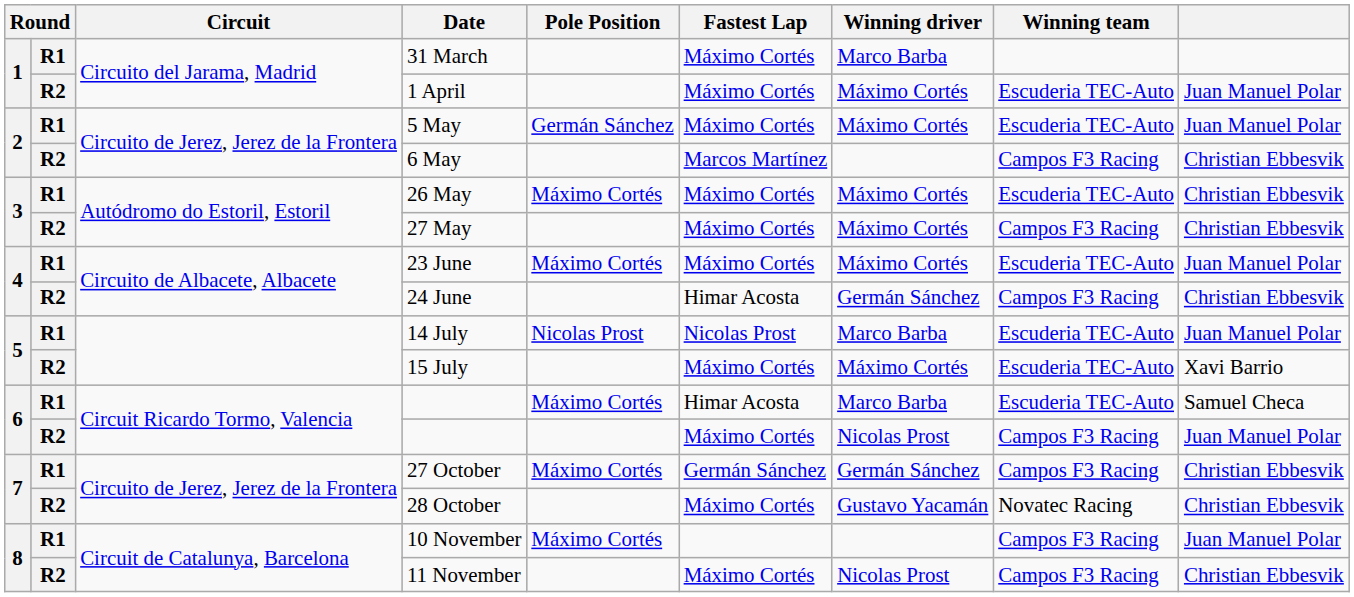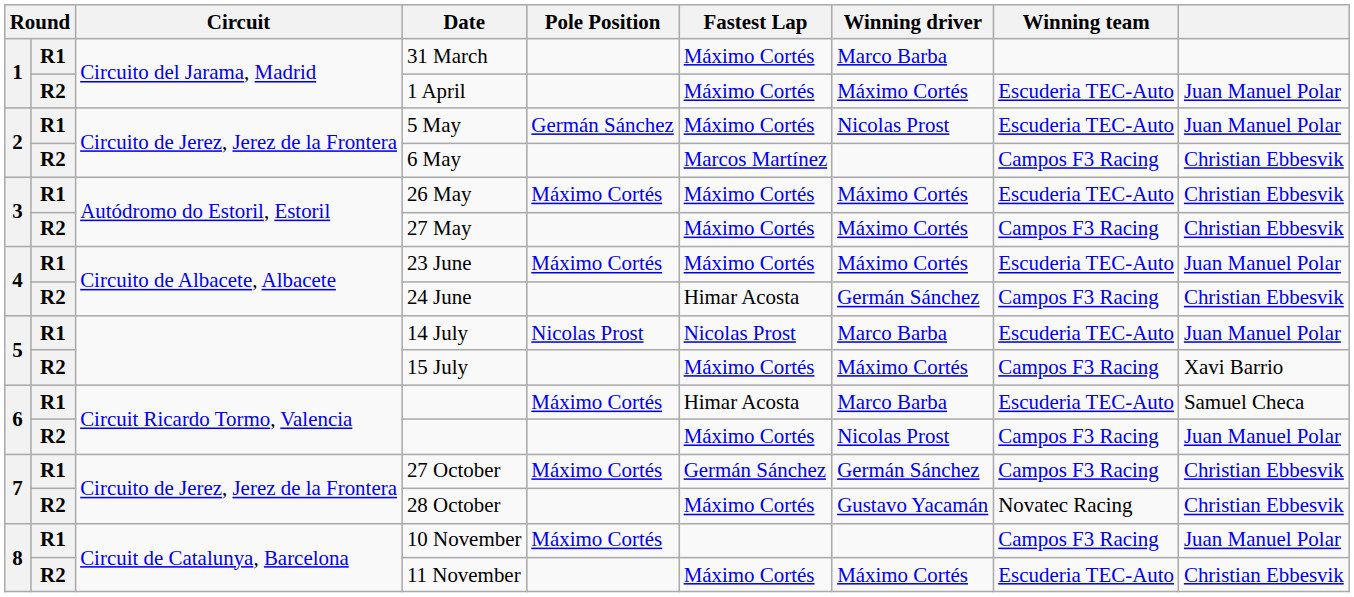 <table class="wikitable" style="font-size: 85%;">
 <tr>
 <th colspan=2>Round</th>
 <th>Circuit</th>
 <th>Date</th>
 <th>Pole Position</th>
 <th>Fastest Lap</th>
 <th>Winning driver</th>
 <th>Winning team</th>
 <th></th>
 </tr>
 <tr>
 <th rowspan=2>1</th>
 <th>R1</th>
 <td rowspan=2> <a href='#'>Circuito del Jarama</a>, <a href='#'>Madrid</a></td>
 <td>31 March</td>
 <td></td>
 <td> <a href='#'>Máximo Cortés</a></td>
 <td> <a href='#'>Marco Barba</a></td>
 <td></td>
 <td></td>
 </tr>
 <tr>
 <th>R2</th>
 <td>1 April</td>
 <td></td>
 <td> <a href='#'>Máximo Cortés</a></td>
 <td> <a href='#'>Máximo Cortés</a></td>
 <td> <a href='#'>Escuderia TEC-Auto</a></td>
 <td> <a href='#'>Juan Manuel Polar</a></td>
 </tr>
 <tr>
 <th rowspan=2>2</th>
 <th>R1</th>
 <td rowspan=2> <a href='#'>Circuito de Jerez</a>, <a href='#'>Jerez de la Frontera</a></td>
 <td>5 May</td>
 <td> <a href='#'>Germán Sánchez</a></td>
 <td> <a href='#'>Máximo Cortés</a></td>
-<td> <a href='#'>Máximo Cortés</a></td>
+<td> <a href='#'>Nicolas Prost</a></td>
 <td> <a href='#'>Escuderia TEC-Auto</a></td>
 <td> <a href='#'>Juan Manuel Polar</a></td>
 </tr>
 <tr>
 <th>R2</th>
 <td>6 May</td>
 <td></td>
 <td> <a href='#'>Marcos Martínez</a></td>
 <td></td>
 <td> <a href='#'>Campos F3 Racing</a></td>
 <td> <a href='#'>Christian Ebbesvik</a></td>
 </tr>
 <tr>
 <th rowspan=2>3</th>
 <th>R1</th>
 <td rowspan=2> <a href='#'>Autódromo do Estoril</a>, <a href='#'>Estoril</a></td>
 <td>26 May</td>
 <td> <a href='#'>Máximo Cortés</a></td>
 <td> <a href='#'>Máximo Cortés</a></td>
 <td> <a href='#'>Máximo Cortés</a></td>
 <td> <a href='#'>Escuderia TEC-Auto</a></td>
 <td> <a href='#'>Christian Ebbesvik</a></td>
 </tr>
 <tr>
 <th>R2</th>
 <td>27 May</td>
 <td></td>
 <td> <a href='#'>Máximo Cortés</a></td>
 <td> <a href='#'>Máximo Cortés</a></td>
 <td> <a href='#'>Campos F3 Racing</a></td>
 <td> <a href='#'>Christian Ebbesvik</a></td>
 </tr>
 <tr>
 <th rowspan=2>4</th>
 <th>R1</th>
 <td rowspan=2> <a href='#'>Circuito de Albacete</a>, <a href='#'>Albacete</a></td>
 <td>23 June</td>
 <td> <a href='#'>Máximo Cortés</a></td>
 <td> <a href='#'>Máximo Cortés</a></td>
 <td> <a href='#'>Máximo Cortés</a></td>
 <td> <a href='#'>Escuderia TEC-Auto</a></td>
 <td> <a href='#'>Juan Manuel Polar</a></td>
 </tr>
 <tr>
 <th>R2</th>
 <td>24 June</td>
 <td></td>
 <td> Himar Acosta</td>
 <td> <a href='#'>Germán Sánchez</a></td>
 <td> <a href='#'>Campos F3 Racing</a></td>
 <td> <a href='#'>Christian Ebbesvik</a></td>
 </tr>
 <tr>
 <th rowspan=2>5</th>
 <th>R1</th>
 <td rowspan=2></td>
 <td>14 July</td>
 <td> <a href='#'>Nicolas Prost</a></td>
 <td> <a href='#'>Nicolas Prost</a></td>
 <td> <a href='#'>Marco Barba</a></td>
 <td> <a href='#'>Escuderia TEC-Auto</a></td>
 <td> <a href='#'>Juan Manuel Polar</a></td>
 </tr>
 <tr>
 <th>R2</th>
 <td>15 July</td>
 <td></td>
 <td> <a href='#'>Máximo Cortés</a></td>
 <td> <a href='#'>Máximo Cortés</a></td>
-<td> <a href='#'>Escuderia TEC-Auto</a></td>
+<td> <a href='#'>Campos F3 Racing</a></td>
 <td> Xavi Barrio</td>
 </tr>
 <tr>
 <th rowspan=2>6</th>
 <th>R1</th>
 <td rowspan=2> <a href='#'>Circuit Ricardo Tormo</a>, <a href='#'>Valencia</a></td>
 <td></td>
 <td> <a href='#'>Máximo Cortés</a></td>
 <td> Himar Acosta</td>
 <td> <a href='#'>Marco Barba</a></td>
 <td> <a href='#'>Escuderia TEC-Auto</a></td>
 <td> Samuel Checa</td>
 </tr>
 <tr>
 <th>R2</th>
 <td></td>
 <td></td>
 <td> <a href='#'>Máximo Cortés</a></td>
 <td> <a href='#'>Nicolas Prost</a></td>
 <td> <a href='#'>Campos F3 Racing</a></td>
 <td> <a href='#'>Juan Manuel Polar</a></td>
 </tr>
 <tr>
 <th rowspan=2>7</th>
 <th>R1</th>
 <td rowspan=2> <a href='#'>Circuito de Jerez</a>, <a href='#'>Jerez de la Frontera</a></td>
 <td>27 October</td>
 <td> <a href='#'>Máximo Cortés</a></td>
 <td> <a href='#'>Germán Sánchez</a></td>
 <td> <a href='#'>Germán Sánchez</a></td>
 <td> <a href='#'>Campos F3 Racing</a></td>
 <td> <a href='#'>Christian Ebbesvik</a></td>
 </tr>
 <tr>
 <th>R2</th>
 <td>28 October</td>
 <td></td>
 <td> <a href='#'>Máximo Cortés</a></td>
 <td> <a href='#'>Gustavo Yacamán</a></td>
 <td> Novatec Racing</td>
 <td> <a href='#'>Christian Ebbesvik</a></td>
 </tr>
 <tr>
 <th rowspan=2>8</th>
 <th>R1</th>
 <td rowspan=2> <a href='#'>Circuit de Catalunya</a>, <a href='#'>Barcelona</a></td>
 <td>10 November</td>
 <td> <a href='#'>Máximo Cortés</a></td>
 <td></td>
 <td></td>
 <td> <a href='#'>Campos F3 Racing</a></td>
 <td> <a href='#'>Juan Manuel Polar</a></td>
 </tr>
 <tr>
 <th>R2</th>
 <td>11 November</td>
 <td></td>
 <td> <a href='#'>Máximo Cortés</a></td>
-<td> <a href='#'>Nicolas Prost</a></td>
-<td> <a href='#'>Campos F3 Racing</a></td>
+<td> <a href='#'>Máximo Cortés</a></td>
+<td> <a href='#'>Escuderia TEC-Auto</a></td>
 <td> <a href='#'>Christian Ebbesvik</a></td>
 </tr>
 </table>
